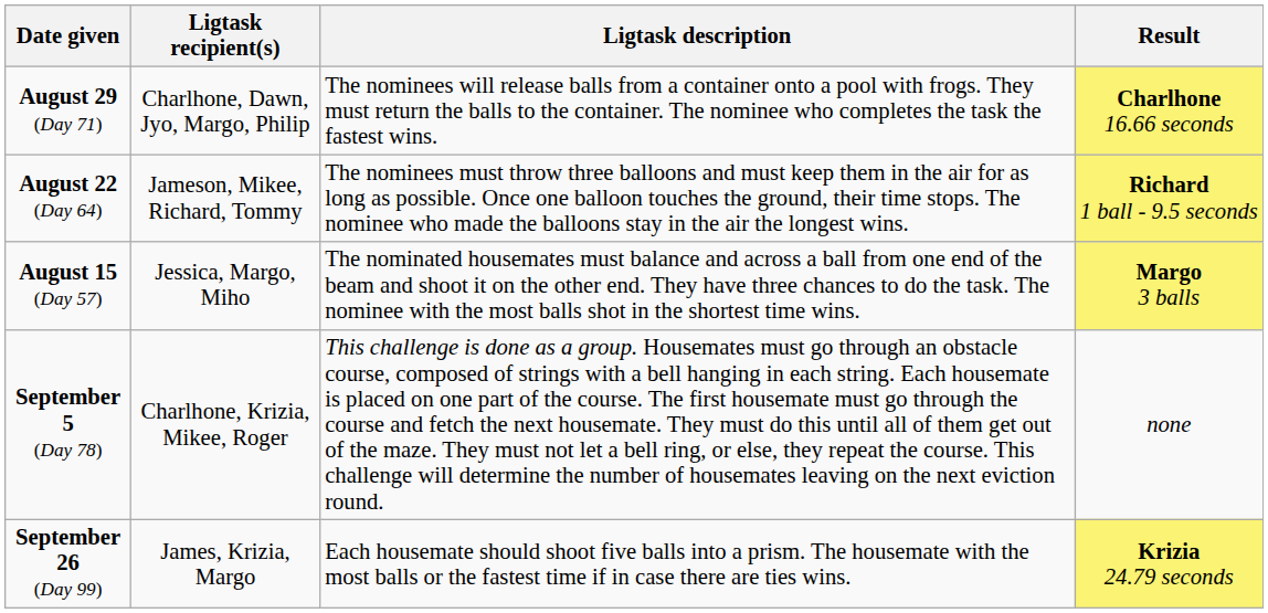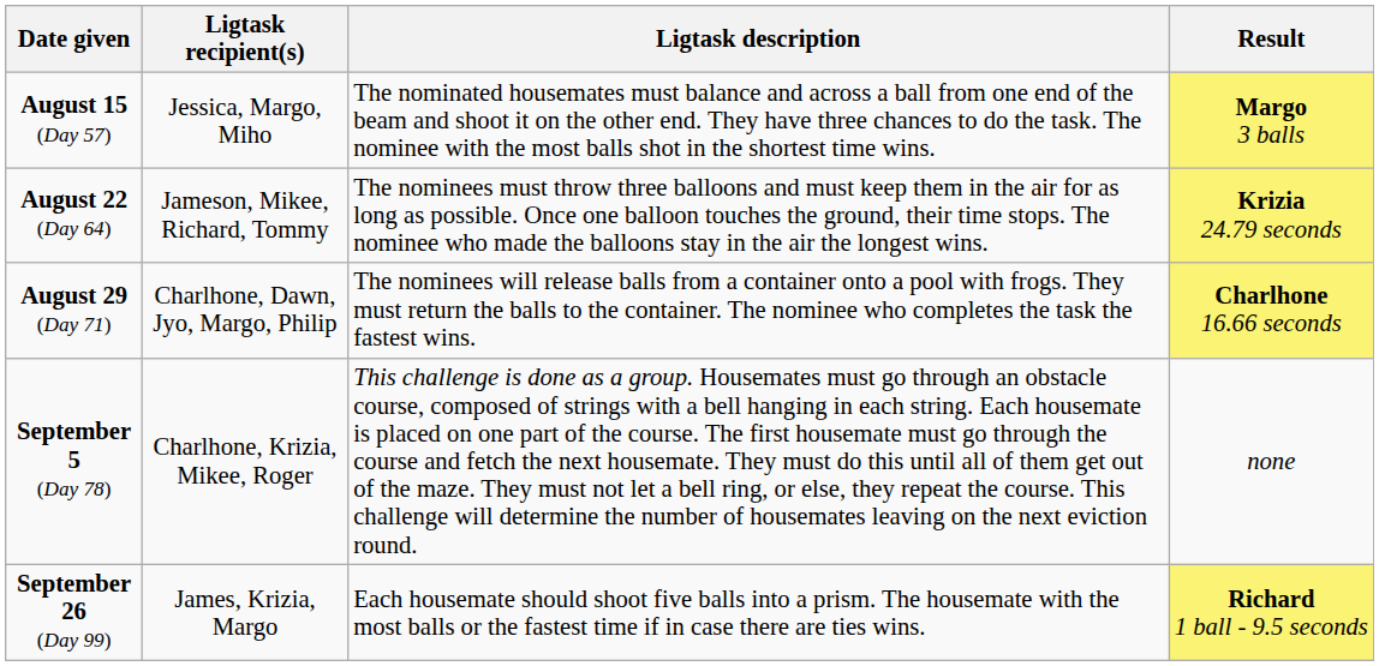 <table class="wikitable" style="text-align:center; line-height:18px;" width="100%">
 <tr>
 <th style="width: 10%;">Date given</th>
 <th style="width: 15%;">Ligtask recipient(s)</th>
 <th style="width: 60%;">Ligtask description</th>
 <th style="width: 15%;">Result</th>
 </tr>
 <tr>
-<td><strong>August 29</strong><br><small>(<em>Day 71</em>)</small></td>
-<td>Charlhone, Dawn, Jyo, Margo, Philip</td>
-<td align="left">The nominees will release balls from a container onto a pool with frogs. They must return the balls to the container. The nominee who completes the task the fastest wins.</td>
-<td style="background:#FBF373;"><strong>Charlhone</strong><br><em>16.66 seconds</em></td>
+<td><strong>August 15</strong><br><small>(<em>Day 57</em>)</small></td>
+<td>Jessica, Margo, Miho</td>
+<td align="left">The nominated housemates must balance and across a ball from one end of the beam and shoot it on the other end. They have three chances to do the task. The nominee with the most balls shot in the shortest time wins.</td>
+<td style="background:#FBF373;"><strong>Margo</strong><br><em>3 balls</em></td>
 </tr>
 <tr>
 <td><strong>August 22</strong><br><small>(<em>Day 64</em>)</small></td>
 <td>Jameson, Mikee, Richard, Tommy</td>
 <td align="left">The nominees must throw three balloons and must keep them in the air for as long as possible. Once one balloon touches the ground, their time stops. The nominee who made the balloons stay in the air the longest wins.</td>
-<td style="background:#FBF373;"><strong>Richard</strong><br><em>1 ball - 9.5 seconds</em></td>
+<td style="background:#FBF373;"><strong>Krizia</strong><br><em>24.79 seconds</em></td>
 </tr>
 <tr>
-<td><strong>August 15</strong><br><small>(<em>Day 57</em>)</small></td>
-<td>Jessica, Margo, Miho</td>
-<td align="left">The nominated housemates must balance and across a ball from one end of the beam and shoot it on the other end. They have three chances to do the task. The nominee with the most balls shot in the shortest time wins.</td>
-<td style="background:#FBF373;"><strong>Margo</strong><br><em>3 balls</em></td>
+<td><strong>August 29</strong><br><small>(<em>Day 71</em>)</small></td>
+<td>Charlhone, Dawn, Jyo, Margo, Philip</td>
+<td align="left">The nominees will release balls from a container onto a pool with frogs. They must return the balls to the container. The nominee who completes the task the fastest wins.</td>
+<td style="background:#FBF373;"><strong>Charlhone</strong><br><em>16.66 seconds</em></td>
 </tr>
 <tr>
 <td><strong>September 5</strong><br><small>(<em>Day 78</em>)</small></td>
 <td>Charlhone, Krizia, Mikee, Roger</td>
 <td align="left"><em>This challenge is done as a group.</em> Housemates must go through an obstacle course, composed of strings with a bell hanging in each string. Each housemate is placed on one part of the course. The first housemate must go through the course and fetch the next housemate. They must do this until all of them get out of the maze. They must not let a bell ring, or else, they repeat the course. This challenge will determine the number of housemates leaving on the next eviction round.</td>
 <td><em>none</em></td>
 </tr>
 <tr>
 <td><strong>September 26</strong><br><small>(<em>Day 99</em>)</small></td>
 <td>James, Krizia, Margo</td>
 <td align="left">Each housemate should shoot five balls into a prism. The housemate with the most balls or the fastest time if in case there are ties wins.</td>
-<td style="background:#FBF373;"><strong>Krizia</strong><br><em>24.79 seconds</em></td>
+<td style="background:#FBF373;"><strong>Richard</strong><br><em>1 ball - 9.5 seconds</em></td>
 </tr>
 </table>
